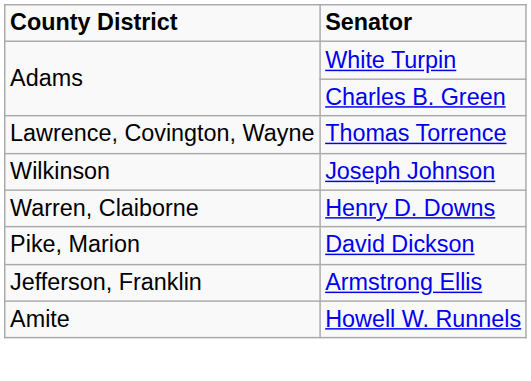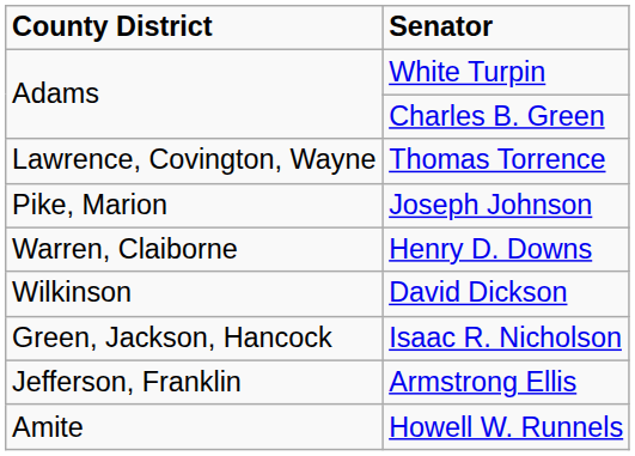 <table class="wikitable">
 <tr>
 <td><strong>County District</strong></td>
 <td><strong>Senator</strong></td>
 </tr>
 <tr>
 <td colspan="1" rowspan="2">Adams</td>
 <td><a href='#'>White Turpin</a></td>
 </tr>
 <tr>
 <td><a href='#'>Charles B. Green</a></td>
 </tr>
 <tr>
 <td>Lawrence, Covington, Wayne</td>
 <td><a href='#'>Thomas Torrence</a></td>
 </tr>
 <tr>
-<td>Wilkinson</td>
+<td>Pike, Marion</td>
 <td><a href='#'>Joseph Johnson</a></td>
 </tr>
 <tr>
 <td>Warren, Claiborne</td>
 <td><a href='#'>Henry D. Downs</a></td>
 </tr>
 <tr>
-<td>Pike, Marion</td>
+<td>Wilkinson</td>
 <td><a href='#'>David Dickson</a></td>
+</tr>
+<tr>
+<td>Green, Jackson, Hancock</td>
+<td><a href='#'>Isaac R. Nicholson</a></td>
 </tr>
 <tr>
 <td>Jefferson, Franklin</td>
 <td><a href='#'>Armstrong Ellis</a></td>
 </tr>
 <tr>
 <td>Amite</td>
 <td><a href='#'>Howell W. Runnels</a></td>
 </tr>
 </table>
